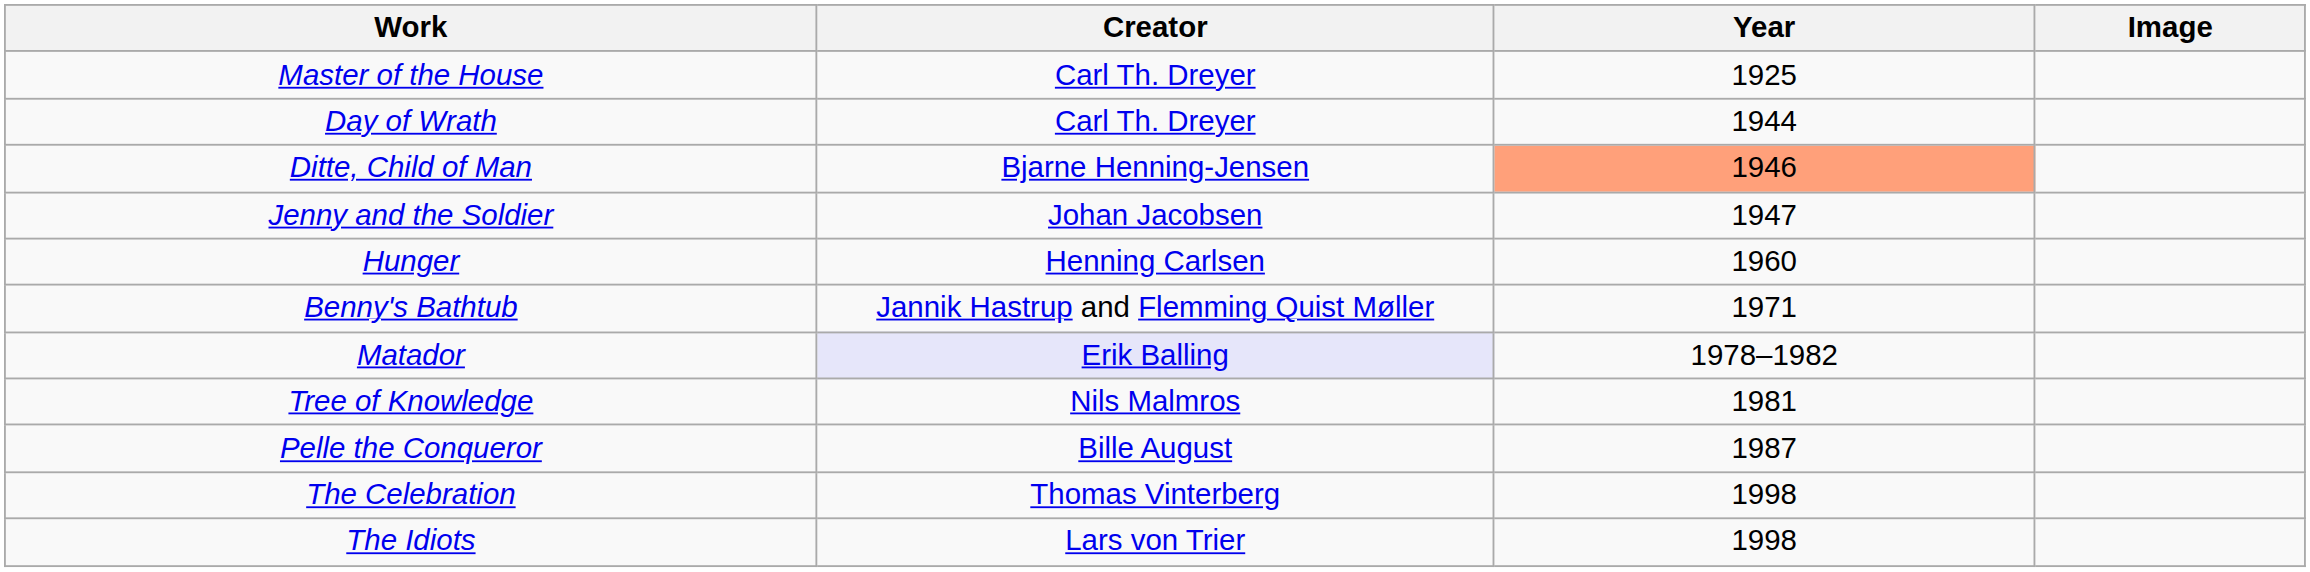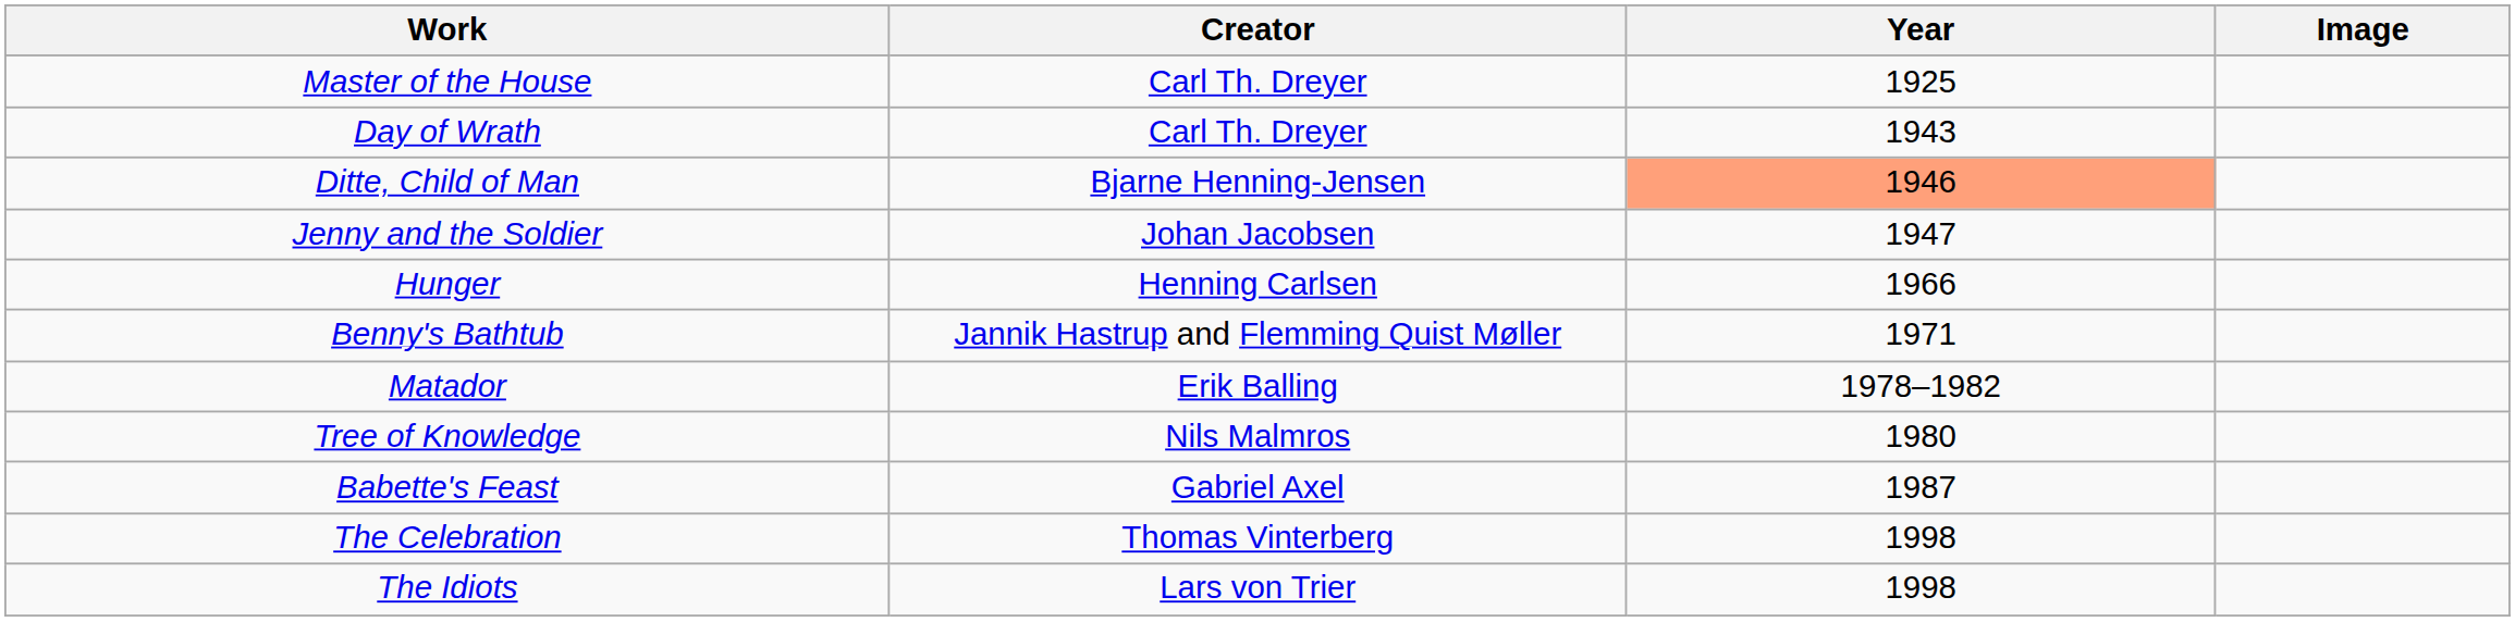 <table style="text-align:center; width:99%" class="wikitable">
 <tr>
 <th width=30%>Work</th>
 <th width=25%>Creator</th>
 <th width=20%>Year</th>
 <th width=10%>Image</th>
 </tr>
 <tr>
 <td><em><a href='#'>Master of the House</a></em></td>
 <td><a href='#'>Carl Th. Dreyer</a></td>
 <td>1925</td>
 <td></td>
 </tr>
 <tr>
 <td><em><a href='#'>Day of Wrath</a></em></td>
 <td><a href='#'>Carl Th. Dreyer</a></td>
-<td>1944</td>
+<td>1943</td>
 <td></td>
 </tr>
 <tr>
 <td><em><a href='#'>Ditte, Child of Man</a></em></td>
 <td><a href='#'>Bjarne Henning-Jensen</a></td>
 <td style="background: lightsalmon;">1946</td>
 <td></td>
 </tr>
 <tr>
 <td><em><a href='#'>Jenny and the Soldier</a></em></td>
 <td><a href='#'>Johan Jacobsen</a></td>
 <td>1947</td>
 <td></td>
 </tr>
 <tr>
 <td><em><a href='#'>Hunger</a></em></td>
 <td><a href='#'>Henning Carlsen</a></td>
-<td>1960</td>
+<td>1966</td>
 <td></td>
 </tr>
 <tr>
 <td><em><a href='#'>Benny's Bathtub</a></em></td>
 <td><a href='#'>Jannik Hastrup</a> and <a href='#'>Flemming Quist Møller</a></td>
 <td>1971</td>
 <td></td>
 </tr>
 <tr>
 <td><em><a href='#'>Matador</a></em></td>
-<td style="background: lavender;"><a href='#'>Erik Balling</a></td>
+<td><a href='#'>Erik Balling</a></td>
 <td>1978–1982</td>
 <td></td>
 </tr>
 <tr>
 <td><em><a href='#'>Tree of Knowledge</a></em></td>
 <td><a href='#'>Nils Malmros</a></td>
-<td>1981</td>
+<td>1980</td>
 <td></td>
 </tr>
 <tr>
-<td><em><a href='#'>Pelle the Conqueror</a></em></td>
-<td><a href='#'>Bille August</a></td>
+<td><em><a href='#'>Babette's Feast</a></em></td>
+<td><a href='#'>Gabriel Axel</a></td>
 <td>1987</td>
 <td></td>
 </tr>
 <tr>
 <td><em><a href='#'>The Celebration</a></em></td>
 <td><a href='#'>Thomas Vinterberg</a></td>
 <td>1998</td>
 <td></td>
 </tr>
 <tr>
 <td><em><a href='#'>The Idiots</a></em></td>
 <td><a href='#'>Lars von Trier</a></td>
 <td>1998</td>
 <td></td>
 </tr>
 </table>
